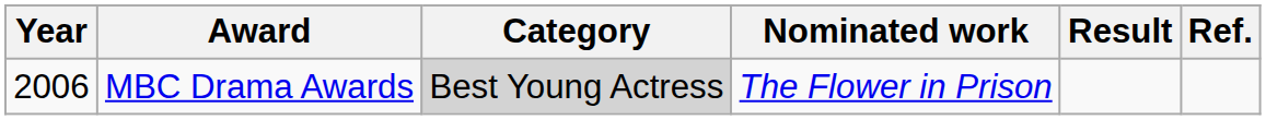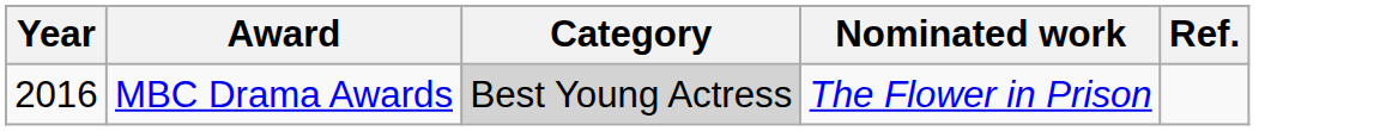 <table class="wikitable">
 <tr>
 <th width=10>Year</th>
 <th>Award</th>
 <th>Category</th>
 <th>Nominated work</th>
-<th>Result</th>
 <th>Ref.</th>
 </tr>
 <tr>
-<td>2006</td>
+<td>2016</td>
 <td><a href='#'>MBC Drama Awards</a></td>
 <td style="background: lightgrey;">Best Young Actress</td>
 <td><em><a href='#'>The Flower in Prison</a></em></td>
 <td></td>
-<td></td>
 </tr>
 </table>
